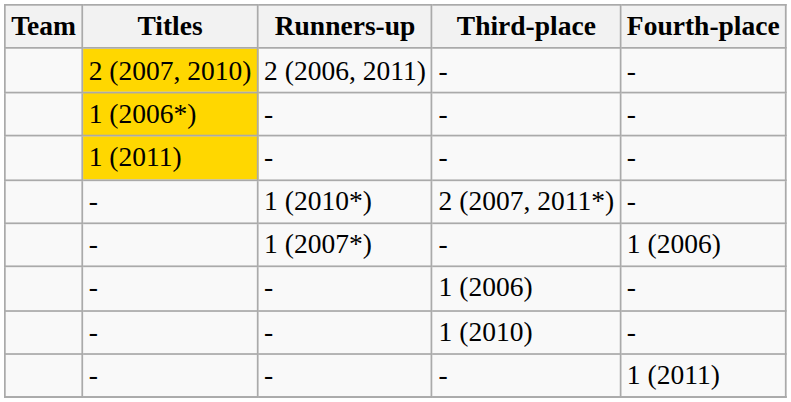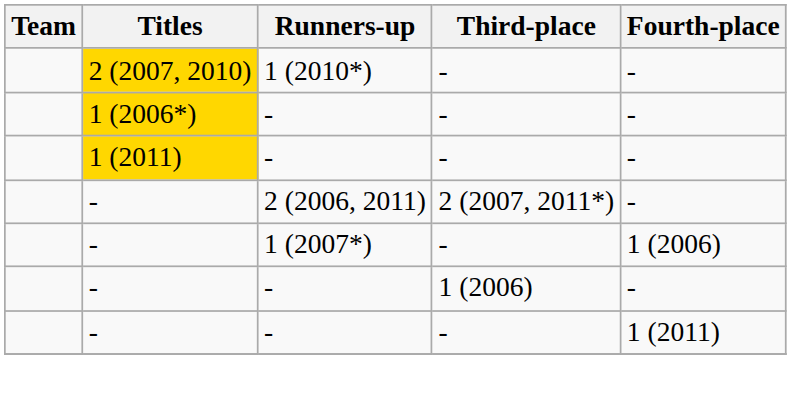 <table class="wikitable">
 <tr>
 <th>Team</th>
 <th>Titles</th>
 <th>Runners-up</th>
 <th>Third-place</th>
 <th>Fourth-place</th>
 </tr>
 <tr>
 <td></td>
 <td bgcolor=gold>2 (2007, 2010)</td>
-<td>2 (2006, 2011)</td>
+<td>1 (2010*)</td>
 <td>-</td>
 <td>-</td>
 </tr>
 <tr>
 <td></td>
 <td bgcolor=gold>1 (2006*)</td>
 <td>-</td>
 <td>-</td>
 <td>-</td>
 </tr>
 <tr>
 <td></td>
 <td bgcolor=gold>1 (2011)</td>
 <td>-</td>
 <td>-</td>
 <td>-</td>
 </tr>
 <tr>
 <td></td>
 <td>-</td>
-<td>1 (2010*)</td>
+<td>2 (2006, 2011)</td>
 <td>2 (2007, 2011*)</td>
 <td>-</td>
 </tr>
 <tr>
 <td></td>
 <td>-</td>
 <td>1 (2007*)</td>
 <td>-</td>
 <td>1 (2006)</td>
 </tr>
 <tr>
 <td></td>
 <td>-</td>
 <td>-</td>
 <td>1 (2006)</td>
 <td>-</td>
 </tr>
 <tr>
 <td></td>
 <td>-</td>
 <td>-</td>
-<td>1 (2010)</td>
-<td>-</td>
-</tr>
-<tr>
-<td></td>
-<td>-</td>
-<td>-</td>
 <td>-</td>
 <td>1 (2011)</td>
 </tr>
 <tr>
 </tr>
 </table>
